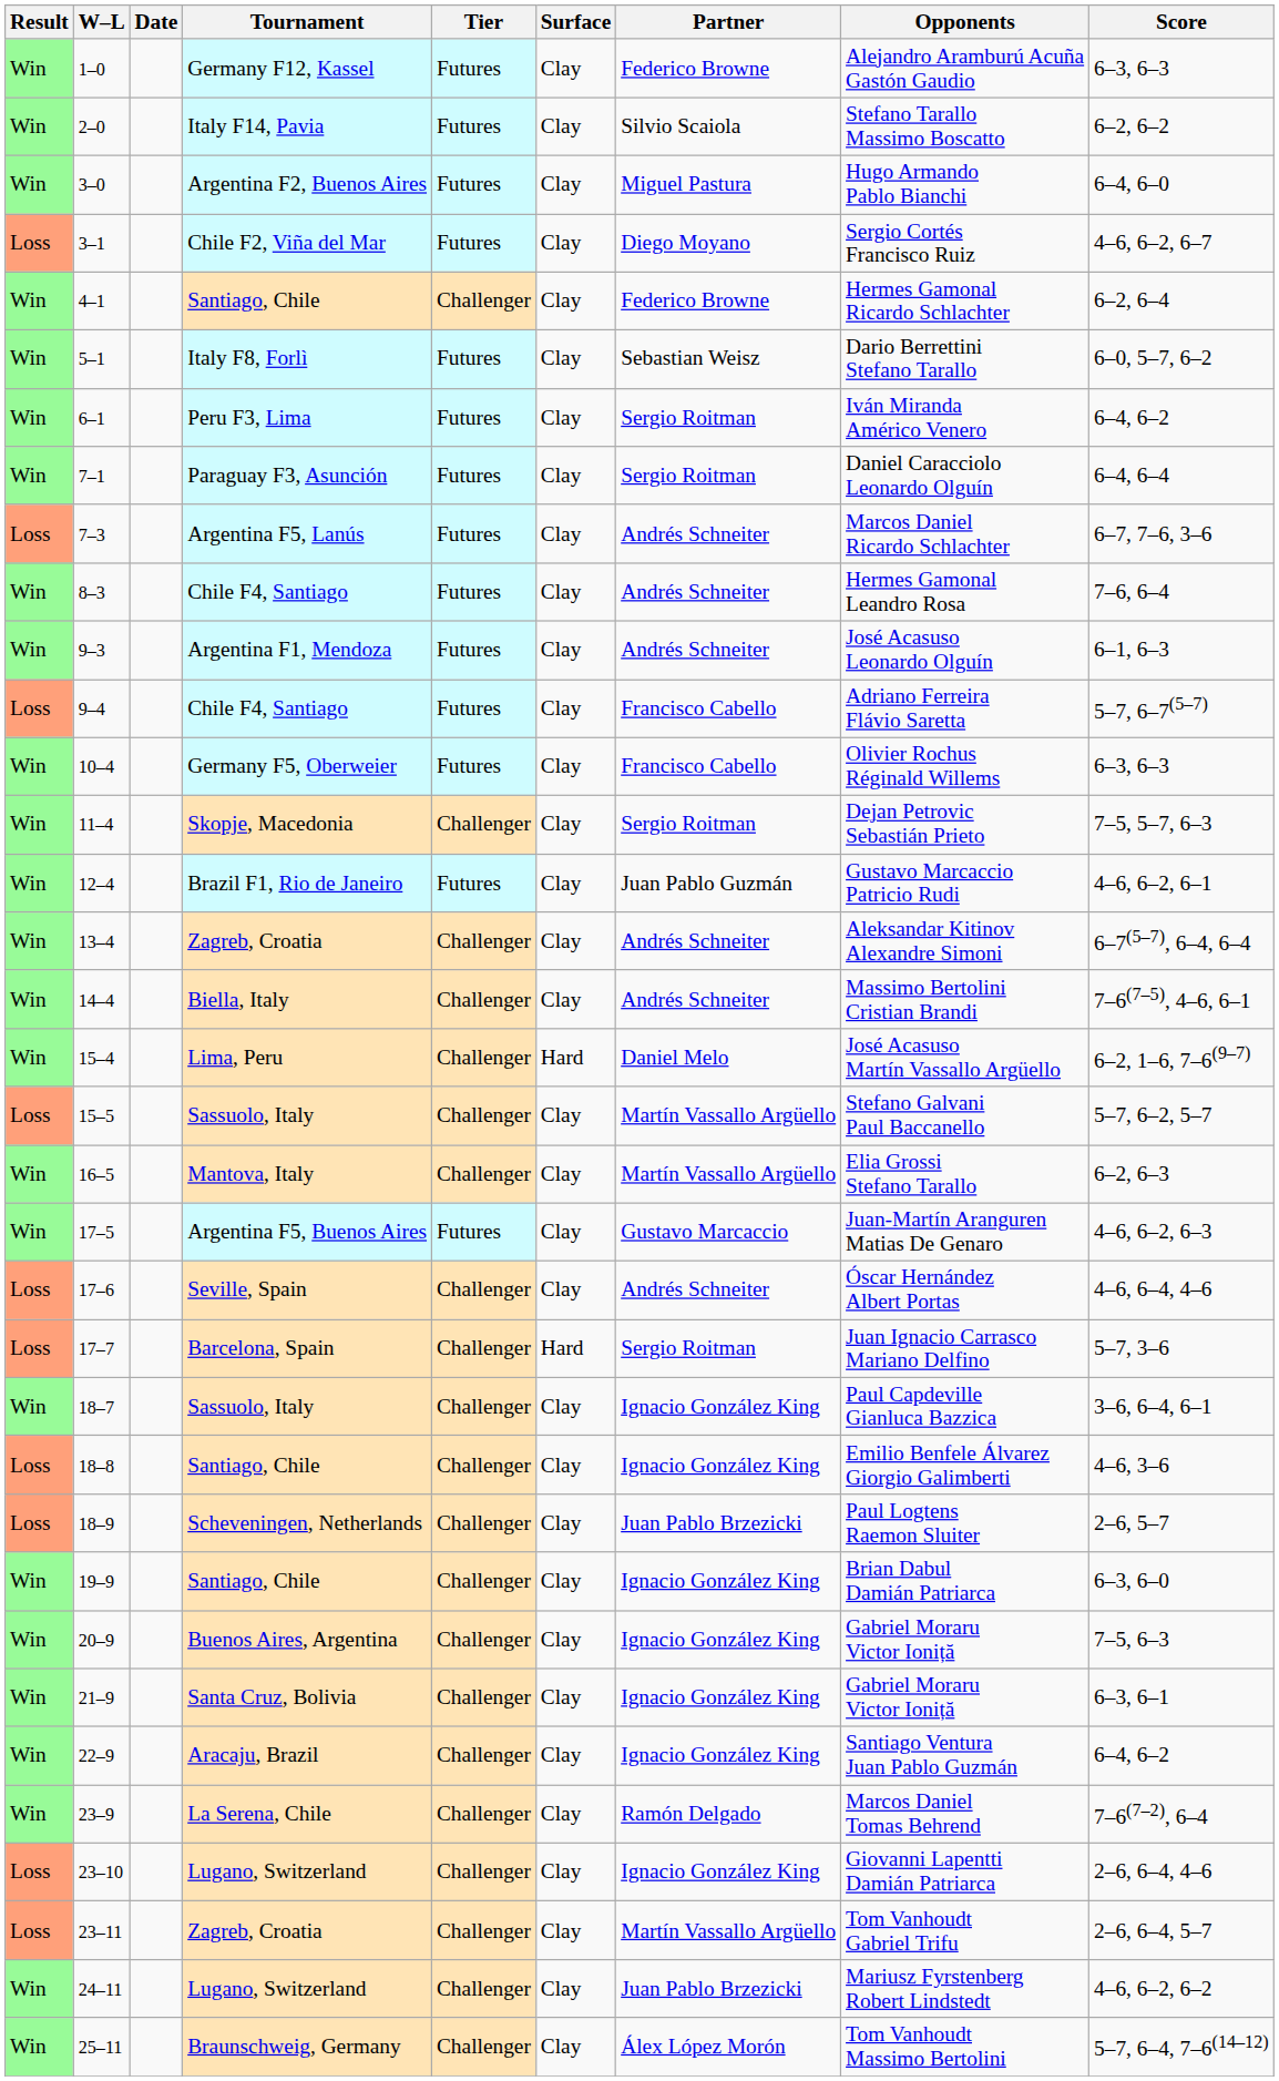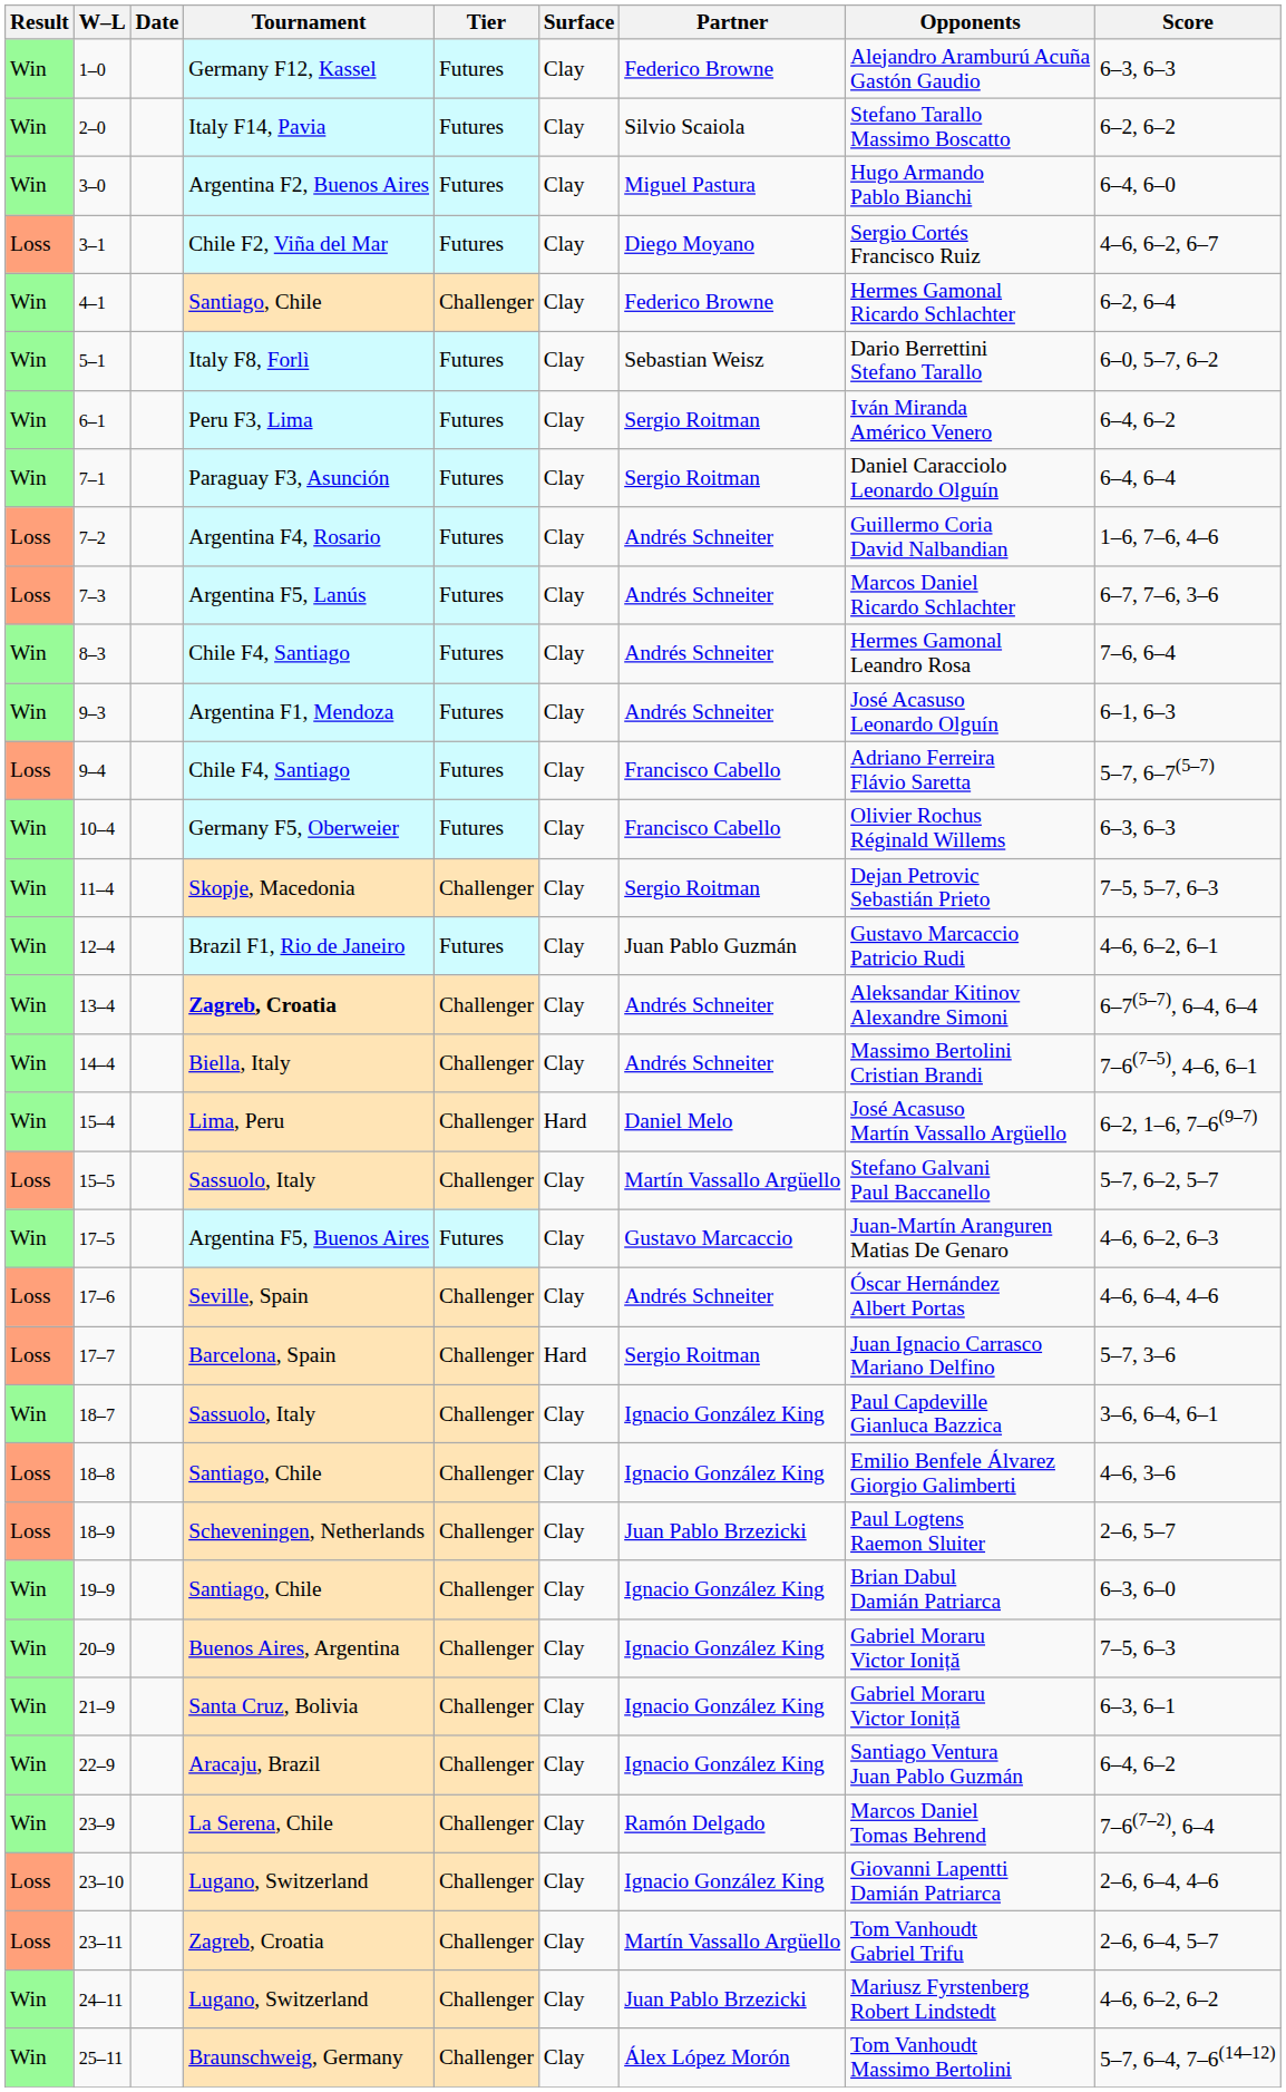 <table class="sortable wikitable">
 <tr>
 <th>Result</th>
 <th class="unsortable">W–L</th>
 <th>Date</th>
 <th>Tournament</th>
 <th>Tier</th>
 <th>Surface</th>
 <th>Partner</th>
 <th>Opponents</th>
 <th class="unsortable">Score</th>
 </tr>
 <tr>
 <td bgcolor=98FB98>Win</td>
 <td><small>1–0</small></td>
 <td></td>
 <td style="background:#cffcff;">Germany F12, <a href='#'>Kassel</a></td>
 <td style="background:#cffcff;">Futures</td>
 <td>Clay</td>
 <td> <a href='#'>Federico Browne</a></td>
 <td> <a href='#'>Alejandro Aramburú Acuña</a> <br>  <a href='#'>Gastón Gaudio</a></td>
 <td>6–3, 6–3</td>
 </tr>
 <tr>
 <td bgcolor=98FB98>Win</td>
 <td><small>2–0</small></td>
 <td></td>
 <td style="background:#cffcff;">Italy F14, <a href='#'>Pavia</a></td>
 <td style="background:#cffcff;">Futures</td>
 <td>Clay</td>
 <td> Silvio Scaiola</td>
 <td> <a href='#'>Stefano Tarallo</a> <br>  <a href='#'>Massimo Boscatto</a></td>
 <td>6–2, 6–2</td>
 </tr>
 <tr>
 <td bgcolor=98FB98>Win</td>
 <td><small>3–0</small></td>
 <td></td>
 <td style="background:#cffcff;">Argentina F2, <a href='#'>Buenos Aires</a></td>
 <td style="background:#cffcff;">Futures</td>
 <td>Clay</td>
 <td> <a href='#'>Miguel Pastura</a></td>
 <td> <a href='#'>Hugo Armando</a> <br>  <a href='#'>Pablo Bianchi</a></td>
 <td>6–4, 6–0</td>
 </tr>
 <tr>
 <td bgcolor=FFA07A>Loss</td>
 <td><small>3–1</small></td>
 <td></td>
 <td style="background:#cffcff;">Chile F2, <a href='#'>Viña del Mar</a></td>
 <td style="background:#cffcff;">Futures</td>
 <td>Clay</td>
 <td> <a href='#'>Diego Moyano</a></td>
 <td> <a href='#'>Sergio Cortés</a> <br>  Francisco Ruiz</td>
 <td>4–6, 6–2, 6–7</td>
 </tr>
 <tr>
 <td bgcolor=98FB98>Win</td>
 <td><small>4–1</small></td>
 <td></td>
 <td style="background:moccasin;"><a href='#'>Santiago</a>, Chile</td>
 <td style="background:moccasin;">Challenger</td>
 <td>Clay</td>
 <td> <a href='#'>Federico Browne</a></td>
 <td> <a href='#'>Hermes Gamonal</a> <br>  <a href='#'>Ricardo Schlachter</a></td>
 <td>6–2, 6–4</td>
 </tr>
 <tr>
 <td bgcolor=98FB98>Win</td>
 <td><small>5–1</small></td>
 <td></td>
 <td style="background:#cffcff;">Italy F8, <a href='#'>Forlì</a></td>
 <td style="background:#cffcff;">Futures</td>
 <td>Clay</td>
 <td> Sebastian Weisz</td>
 <td> Dario Berrettini <br>  <a href='#'>Stefano Tarallo</a></td>
 <td>6–0, 5–7, 6–2</td>
 </tr>
 <tr>
 <td bgcolor=98FB98>Win</td>
 <td><small>6–1</small></td>
 <td></td>
 <td style="background:#cffcff;">Peru F3, <a href='#'>Lima</a></td>
 <td style="background:#cffcff;">Futures</td>
 <td>Clay</td>
 <td> <a href='#'>Sergio Roitman</a></td>
 <td> <a href='#'>Iván Miranda</a> <br>  <a href='#'>Américo Venero</a></td>
 <td>6–4, 6–2</td>
 </tr>
 <tr>
 <td bgcolor=98FB98>Win</td>
 <td><small>7–1</small></td>
 <td></td>
 <td style="background:#cffcff;">Paraguay F3, <a href='#'>Asunción</a></td>
 <td style="background:#cffcff;">Futures</td>
 <td>Clay</td>
 <td> <a href='#'>Sergio Roitman</a></td>
 <td> Daniel Caracciolo <br>  <a href='#'>Leonardo Olguín</a></td>
 <td>6–4, 6–4</td>
 </tr>
 <tr>
 <td bgcolor=FFA07A>Loss</td>
+<td><small>7–2</small></td>
+<td></td>
+<td style="background:#cffcff;">Argentina F4, <a href='#'>Rosario</a></td>
+<td style="background:#cffcff;">Futures</td>
+<td>Clay</td>
+<td> <a href='#'>Andrés Schneiter</a></td>
+<td> <a href='#'>Guillermo Coria</a> <br>  <a href='#'>David Nalbandian</a></td>
+<td>1–6, 7–6, 4–6</td>
+</tr>
+<tr>
+<td bgcolor=FFA07A>Loss</td>
 <td><small>7–3</small></td>
 <td></td>
 <td style="background:#cffcff;">Argentina F5, <a href='#'>Lanús</a></td>
 <td style="background:#cffcff;">Futures</td>
 <td>Clay</td>
 <td> <a href='#'>Andrés Schneiter</a></td>
 <td> <a href='#'>Marcos Daniel</a> <br>  <a href='#'>Ricardo Schlachter</a></td>
 <td>6–7, 7–6, 3–6</td>
 </tr>
 <tr>
 <td bgcolor=98FB98>Win</td>
 <td><small>8–3</small></td>
 <td></td>
 <td style="background:#cffcff;">Chile F4, <a href='#'>Santiago</a></td>
 <td style="background:#cffcff;">Futures</td>
 <td>Clay</td>
 <td> <a href='#'>Andrés Schneiter</a></td>
 <td> <a href='#'>Hermes Gamonal</a> <br>  Leandro Rosa</td>
 <td>7–6, 6–4</td>
 </tr>
 <tr>
 <td bgcolor=98FB98>Win</td>
 <td><small>9–3</small></td>
 <td></td>
 <td style="background:#cffcff;">Argentina F1, <a href='#'>Mendoza</a></td>
 <td style="background:#cffcff;">Futures</td>
 <td>Clay</td>
 <td> <a href='#'>Andrés Schneiter</a></td>
 <td> <a href='#'>José Acasuso</a> <br>  <a href='#'>Leonardo Olguín</a></td>
 <td>6–1, 6–3</td>
 </tr>
 <tr>
 <td bgcolor=FFA07A>Loss</td>
 <td><small>9–4</small></td>
 <td></td>
 <td style="background:#cffcff;">Chile F4, <a href='#'>Santiago</a></td>
 <td style="background:#cffcff;">Futures</td>
 <td>Clay</td>
 <td> <a href='#'>Francisco Cabello</a></td>
 <td> <a href='#'>Adriano Ferreira</a> <br>  <a href='#'>Flávio Saretta</a></td>
 <td>5–7, 6–7<sup>(5–7)</sup></td>
 </tr>
 <tr>
 <td bgcolor=98FB98>Win</td>
 <td><small>10–4</small></td>
 <td></td>
 <td style="background:#cffcff;">Germany F5, <a href='#'>Oberweier</a></td>
 <td style="background:#cffcff;">Futures</td>
 <td>Clay</td>
 <td> <a href='#'>Francisco Cabello</a></td>
 <td> <a href='#'>Olivier Rochus</a> <br>  <a href='#'>Réginald Willems</a></td>
 <td>6–3, 6–3</td>
 </tr>
 <tr>
 <td bgcolor=98FB98>Win</td>
 <td><small>11–4</small></td>
 <td></td>
 <td style="background:moccasin;"><a href='#'>Skopje</a>, Macedonia</td>
 <td style="background:moccasin;">Challenger</td>
 <td>Clay</td>
 <td> <a href='#'>Sergio Roitman</a></td>
 <td> <a href='#'>Dejan Petrovic</a> <br>  <a href='#'>Sebastián Prieto</a></td>
 <td>7–5, 5–7, 6–3</td>
 </tr>
 <tr>
 <td bgcolor=98FB98>Win</td>
 <td><small>12–4</small></td>
 <td></td>
 <td style="background:#cffcff;">Brazil F1, <a href='#'>Rio de Janeiro</a></td>
 <td style="background:#cffcff;">Futures</td>
 <td>Clay</td>
 <td> Juan Pablo Guzmán</td>
 <td> <a href='#'>Gustavo Marcaccio</a> <br>  <a href='#'>Patricio Rudi</a></td>
 <td>4–6, 6–2, 6–1</td>
 </tr>
 <tr>
 <td bgcolor=98FB98>Win</td>
 <td><small>13–4</small></td>
 <td></td>
-<td style="background:moccasin;"><a href='#'>Zagreb</a>, Croatia</td>
+<td style="background:moccasin;"><strong><a href='#'>Zagreb</a>, Croatia</strong></td>
 <td style="background:moccasin;">Challenger</td>
 <td>Clay</td>
 <td> <a href='#'>Andrés Schneiter</a></td>
 <td> <a href='#'>Aleksandar Kitinov</a> <br>  <a href='#'>Alexandre Simoni</a></td>
 <td>6–7<sup>(5–7)</sup>, 6–4, 6–4</td>
 </tr>
 <tr>
 <td bgcolor=98FB98>Win</td>
 <td><small>14–4</small></td>
 <td></td>
 <td style="background:moccasin;"><a href='#'>Biella</a>, Italy</td>
 <td style="background:moccasin;">Challenger</td>
 <td>Clay</td>
 <td> <a href='#'>Andrés Schneiter</a></td>
 <td> <a href='#'>Massimo Bertolini</a> <br>  <a href='#'>Cristian Brandi</a></td>
 <td>7–6<sup>(7–5)</sup>, 4–6, 6–1</td>
 </tr>
 <tr>
 <td bgcolor=98FB98>Win</td>
 <td><small>15–4</small></td>
 <td></td>
 <td style="background:moccasin;"><a href='#'>Lima</a>, Peru</td>
 <td style="background:moccasin;">Challenger</td>
 <td>Hard</td>
 <td> <a href='#'>Daniel Melo</a></td>
 <td> <a href='#'>José Acasuso</a> <br>  <a href='#'>Martín Vassallo Argüello</a></td>
 <td>6–2, 1–6, 7–6<sup>(9–7)</sup></td>
 </tr>
 <tr>
 <td bgcolor=FFA07A>Loss</td>
 <td><small>15–5</small></td>
 <td></td>
 <td style="background:moccasin;"><a href='#'>Sassuolo</a>, Italy</td>
 <td style="background:moccasin;">Challenger</td>
 <td>Clay</td>
 <td> <a href='#'>Martín Vassallo Argüello</a></td>
 <td> <a href='#'>Stefano Galvani</a> <br>  <a href='#'>Paul Baccanello</a></td>
 <td>5–7, 6–2, 5–7</td>
-</tr>
-<tr>
-<td bgcolor=98FB98>Win</td>
-<td><small>16–5</small></td>
-<td></td>
-<td style="background:moccasin;"><a href='#'>Mantova</a>, Italy</td>
-<td style="background:moccasin;">Challenger</td>
-<td>Clay</td>
-<td> <a href='#'>Martín Vassallo Argüello</a></td>
-<td> <a href='#'>Elia Grossi</a> <br>  <a href='#'>Stefano Tarallo</a></td>
-<td>6–2, 6–3</td>
 </tr>
 <tr>
 <td bgcolor=98FB98>Win</td>
 <td><small>17–5</small></td>
 <td></td>
 <td style="background:#cffcff;">Argentina F5, <a href='#'>Buenos Aires</a></td>
 <td style="background:#cffcff;">Futures</td>
 <td>Clay</td>
 <td> <a href='#'>Gustavo Marcaccio</a></td>
 <td> <a href='#'>Juan-Martín Aranguren</a> <br>  Matias De Genaro</td>
 <td>4–6, 6–2, 6–3</td>
 </tr>
 <tr>
 <td bgcolor=FFA07A>Loss</td>
 <td><small>17–6</small></td>
 <td></td>
 <td style="background:moccasin;"><a href='#'>Seville</a>, Spain</td>
 <td style="background:moccasin;">Challenger</td>
 <td>Clay</td>
 <td> <a href='#'>Andrés Schneiter</a></td>
 <td> <a href='#'>Óscar Hernández</a> <br>  <a href='#'>Albert Portas</a></td>
 <td>4–6, 6–4, 4–6</td>
 </tr>
 <tr>
 <td bgcolor=FFA07A>Loss</td>
 <td><small>17–7</small></td>
 <td></td>
 <td style="background:moccasin;"><a href='#'>Barcelona</a>, Spain</td>
 <td style="background:moccasin;">Challenger</td>
 <td>Hard</td>
 <td> <a href='#'>Sergio Roitman</a></td>
 <td> <a href='#'>Juan Ignacio Carrasco</a> <br>  <a href='#'>Mariano Delfino</a></td>
 <td>5–7, 3–6</td>
 </tr>
 <tr>
 <td bgcolor=98FB98>Win</td>
 <td><small>18–7</small></td>
 <td></td>
 <td style="background:moccasin;"><a href='#'>Sassuolo</a>, Italy</td>
 <td style="background:moccasin;">Challenger</td>
 <td>Clay</td>
 <td> <a href='#'>Ignacio González King</a></td>
 <td> <a href='#'>Paul Capdeville</a> <br>  <a href='#'>Gianluca Bazzica</a></td>
 <td>3–6, 6–4, 6–1</td>
 </tr>
 <tr>
 <td bgcolor=FFA07A>Loss</td>
 <td><small>18–8</small></td>
 <td></td>
 <td style="background:moccasin;"><a href='#'>Santiago</a>, Chile</td>
 <td style="background:moccasin;">Challenger</td>
 <td>Clay</td>
 <td> <a href='#'>Ignacio González King</a></td>
 <td> <a href='#'>Emilio Benfele Álvarez</a> <br>  <a href='#'>Giorgio Galimberti</a></td>
 <td>4–6, 3–6</td>
 </tr>
 <tr>
 <td bgcolor=FFA07A>Loss</td>
 <td><small>18–9</small></td>
 <td></td>
 <td style="background:moccasin;"><a href='#'>Scheveningen</a>, Netherlands</td>
 <td style="background:moccasin;">Challenger</td>
 <td>Clay</td>
 <td> <a href='#'>Juan Pablo Brzezicki</a></td>
 <td> <a href='#'>Paul Logtens</a> <br>  <a href='#'>Raemon Sluiter</a></td>
 <td>2–6, 5–7</td>
 </tr>
 <tr>
 <td bgcolor=98FB98>Win</td>
 <td><small>19–9</small></td>
 <td></td>
 <td style="background:moccasin;"><a href='#'>Santiago</a>, Chile</td>
 <td style="background:moccasin;">Challenger</td>
 <td>Clay</td>
 <td> <a href='#'>Ignacio González King</a></td>
 <td> <a href='#'>Brian Dabul</a> <br>  <a href='#'>Damián Patriarca</a></td>
 <td>6–3, 6–0</td>
 </tr>
 <tr>
 <td bgcolor=98FB98>Win</td>
 <td><small>20–9</small></td>
 <td></td>
 <td style="background:moccasin;"><a href='#'>Buenos Aires</a>, Argentina</td>
 <td style="background:moccasin;">Challenger</td>
 <td>Clay</td>
 <td> <a href='#'>Ignacio González King</a></td>
 <td> <a href='#'>Gabriel Moraru</a> <br>  <a href='#'>Victor Ioniță</a></td>
 <td>7–5, 6–3</td>
 </tr>
 <tr>
 <td bgcolor=98FB98>Win</td>
 <td><small>21–9</small></td>
 <td></td>
 <td style="background:moccasin;"><a href='#'>Santa Cruz</a>, Bolivia</td>
 <td style="background:moccasin;">Challenger</td>
 <td>Clay</td>
 <td> <a href='#'>Ignacio González King</a></td>
 <td> <a href='#'>Gabriel Moraru</a> <br>  <a href='#'>Victor Ioniță</a></td>
 <td>6–3, 6–1</td>
 </tr>
 <tr>
 <td bgcolor=98FB98>Win</td>
 <td><small>22–9</small></td>
 <td></td>
 <td style="background:moccasin;"><a href='#'>Aracaju</a>, Brazil</td>
 <td style="background:moccasin;">Challenger</td>
 <td>Clay</td>
 <td> <a href='#'>Ignacio González King</a></td>
 <td> <a href='#'>Santiago Ventura</a> <br>  <a href='#'>Juan Pablo Guzmán</a></td>
 <td>6–4, 6–2</td>
 </tr>
 <tr>
 <td bgcolor=98FB98>Win</td>
 <td><small>23–9</small></td>
 <td></td>
 <td style="background:moccasin;"><a href='#'>La Serena</a>, Chile</td>
 <td style="background:moccasin;">Challenger</td>
 <td>Clay</td>
 <td> <a href='#'>Ramón Delgado</a></td>
 <td> <a href='#'>Marcos Daniel</a> <br>  <a href='#'>Tomas Behrend</a></td>
 <td>7–6<sup>(7–2)</sup>, 6–4</td>
 </tr>
 <tr>
 <td bgcolor=FFA07A>Loss</td>
 <td><small>23–10</small></td>
 <td></td>
 <td style="background:moccasin;"><a href='#'>Lugano</a>, Switzerland</td>
 <td style="background:moccasin;">Challenger</td>
 <td>Clay</td>
 <td> <a href='#'>Ignacio González King</a></td>
 <td> <a href='#'>Giovanni Lapentti</a> <br>  <a href='#'>Damián Patriarca</a></td>
 <td>2–6, 6–4, 4–6</td>
 </tr>
 <tr>
 <td bgcolor=FFA07A>Loss</td>
 <td><small>23–11</small></td>
 <td></td>
 <td style="background:moccasin;"><a href='#'>Zagreb</a>, Croatia</td>
 <td style="background:moccasin;">Challenger</td>
 <td>Clay</td>
 <td> <a href='#'>Martín Vassallo Argüello</a></td>
 <td> <a href='#'>Tom Vanhoudt</a> <br>  <a href='#'>Gabriel Trifu</a></td>
 <td>2–6, 6–4, 5–7</td>
 </tr>
 <tr>
 <td bgcolor=98FB98>Win</td>
 <td><small>24–11</small></td>
 <td></td>
 <td style="background:moccasin;"><a href='#'>Lugano</a>, Switzerland</td>
 <td style="background:moccasin;">Challenger</td>
 <td>Clay</td>
 <td> <a href='#'>Juan Pablo Brzezicki</a></td>
 <td> <a href='#'>Mariusz Fyrstenberg</a> <br>  <a href='#'>Robert Lindstedt</a></td>
 <td>4–6, 6–2, 6–2</td>
 </tr>
 <tr>
 <td bgcolor=98FB98>Win</td>
 <td><small>25–11</small></td>
 <td></td>
 <td style="background:moccasin;"><a href='#'>Braunschweig</a>, Germany</td>
 <td style="background:moccasin;">Challenger</td>
 <td>Clay</td>
 <td> <a href='#'>Álex López Morón</a></td>
 <td> <a href='#'>Tom Vanhoudt</a> <br>  <a href='#'>Massimo Bertolini</a></td>
 <td>5–7, 6–4, 7–6<sup>(14–12)</sup></td>
 </tr>
 </table>
